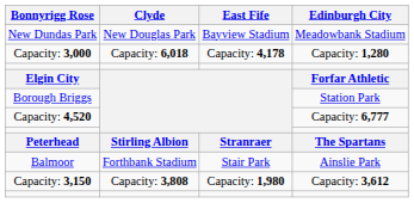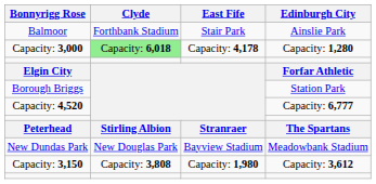 <table class="wikitable" style="text-align:center">
 <tr>
 <th><a href='#'>Bonnyrigg Rose</a></th>
 <th><a href='#'>Clyde</a></th>
 <th><a href='#'>East Fife</a></th>
 <th><a href='#'>Edinburgh City</a></th>
 </tr>
 <tr>
-<td><a href='#'>New Dundas Park</a></td>
-<td><a href='#'>New Douglas Park</a></td>
-<td><a href='#'>Bayview Stadium</a></td>
-<td><a href='#'>Meadowbank Stadium</a></td>
+<td><a href='#'>Balmoor</a></td>
+<td><a href='#'>Forthbank Stadium</a></td>
+<td><a href='#'>Stair Park</a></td>
+<td><a href='#'>Ainslie Park</a></td>
 </tr>
 <tr>
 <td>Capacity: <strong>3,000</strong></td>
-<td>Capacity: <strong>6,018</strong></td>
+<td style="background: lightgreen;">Capacity: <strong>6,018</strong></td>
 <td>Capacity: <strong>4,178</strong></td>
 <td>Capacity: <strong>1,280</strong></td>
 </tr>
 <tr>
 <td></td>
 <td></td>
 <td></td>
 <td></td>
 </tr>
 <tr>
 <th><a href='#'>Elgin City</a></th>
 <th colspan=2 rowspan=4><br></th>
 <th><a href='#'>Forfar Athletic</a></th>
 </tr>
 <tr>
 <td><a href='#'>Borough Briggs</a></td>
 <td><a href='#'>Station Park</a></td>
 </tr>
 <tr>
 <td>Capacity: <strong>4,520</strong></td>
 <td>Capacity: <strong>6,777</strong></td>
 </tr>
 <tr>
 <td></td>
 <td></td>
 </tr>
 <tr>
 <th><a href='#'>Peterhead</a></th>
 <th><a href='#'>Stirling Albion</a></th>
 <th><a href='#'>Stranraer</a></th>
 <th><a href='#'>The Spartans</a></th>
 </tr>
 <tr>
-<td><a href='#'>Balmoor</a></td>
-<td><a href='#'>Forthbank Stadium</a></td>
-<td><a href='#'>Stair Park</a></td>
-<td><a href='#'>Ainslie Park</a></td>
+<td><a href='#'>New Dundas Park</a></td>
+<td><a href='#'>New Douglas Park</a></td>
+<td><a href='#'>Bayview Stadium</a></td>
+<td><a href='#'>Meadowbank Stadium</a></td>
 </tr>
 <tr>
 <td>Capacity:  <strong>3,150</strong></td>
 <td>Capacity: <strong>3,808</strong></td>
 <td>Capacity: <strong>1,980</strong></td>
 <td>Capacity: <strong>3,612</strong></td>
 </tr>
 <tr>
 <td></td>
 <td></td>
 <td></td>
 <td></td>
 </tr>
 </table>
